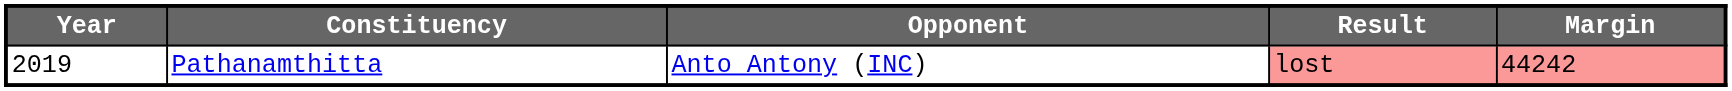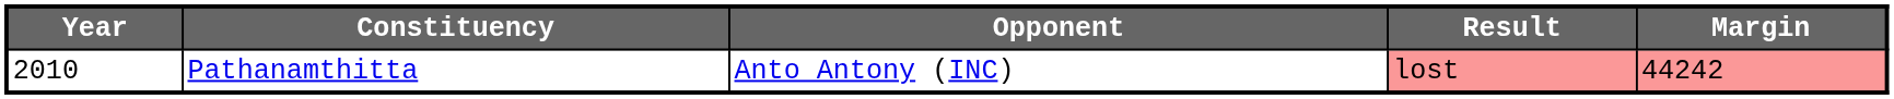 <table width="45%" cellpadding="2" cellspacing="0" border="1" style="border-collapse: collapse; border: 2px #000000 solid" style="font-size: 94%;">
 <tr>
 <th style="background-color:#666666; color:white">Year</th>
 <th style="background-color:#666666; color:white">Constituency</th>
 <th style="background-color:#666666; color:white">Opponent</th>
 <th style="background-color:#666666; color:white">Result</th>
 <th style="background-color:#666666; color:white">Margin</th>
 </tr>
 <tr --->
-<td>2019</td>
+<td>2010</td>
 <td><a href='#'>Pathanamthitta</a></td>
 <td><a href='#'>Anto Antony</a> (<a href='#'>INC</a>)</td>
 <td style="background: #FB9898;">lost</td>
 <td style="background: #FB9898;">44242</td>
 </tr>
 </table>
